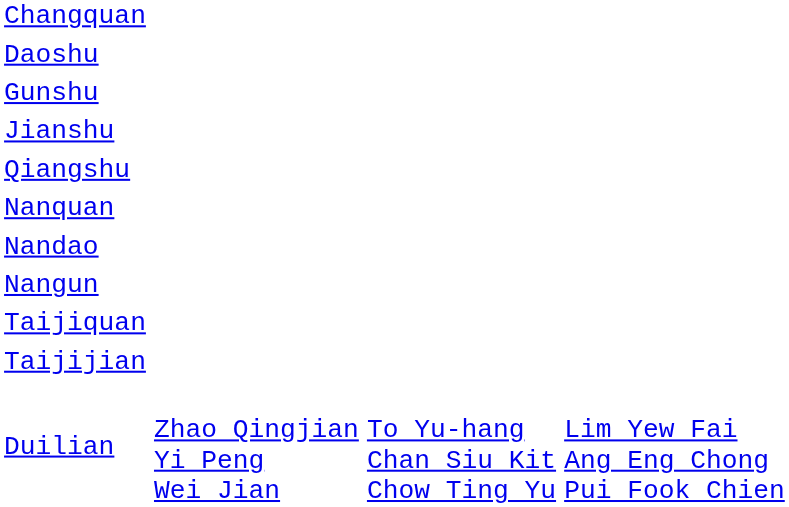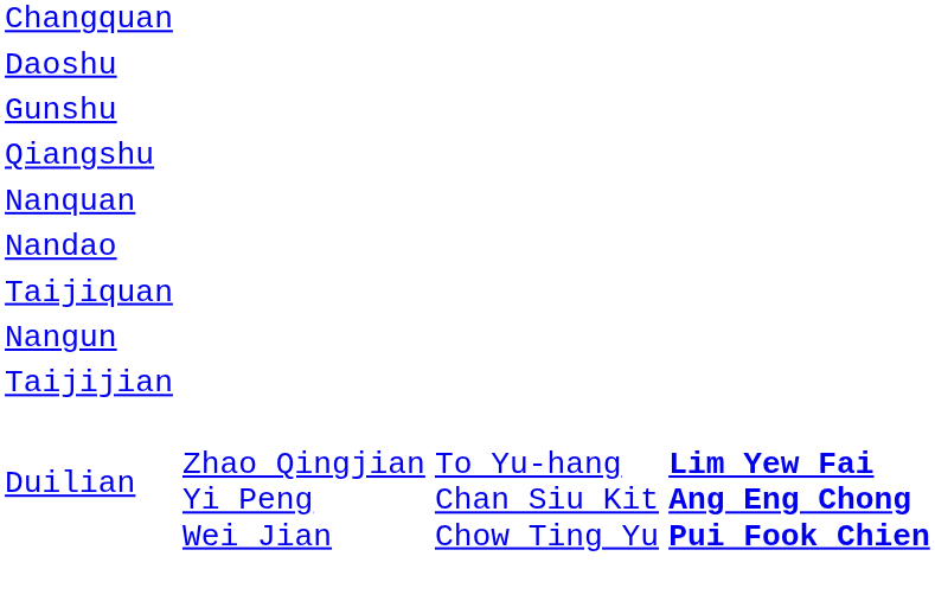 <table>
 <tr>
 <td><a href='#'>Changquan</a></td>
 <td></td>
 <td></td>
 <td></td>
 </tr>
 <tr>
 <td><a href='#'>Daoshu</a></td>
 <td></td>
 <td></td>
 <td></td>
 </tr>
 <tr>
 <td><a href='#'>Gunshu</a></td>
-<td></td>
-<td></td>
-<td></td>
-</tr>
-<tr>
-<td><a href='#'>Jianshu</a></td>
 <td></td>
 <td></td>
 <td></td>
 </tr>
 <tr>
 <td><a href='#'>Qiangshu</a></td>
 <td></td>
 <td></td>
 <td></td>
 </tr>
 <tr>
 <td><a href='#'>Nanquan</a></td>
 <td></td>
 <td></td>
 <td></td>
 </tr>
 <tr>
 <td><a href='#'>Nandao</a></td>
 <td></td>
 <td></td>
 <td></td>
 </tr>
 <tr>
-<td><a href='#'>Nangun</a></td>
+<td><a href='#'>Taijiquan</a></td>
 <td></td>
 <td></td>
 <td></td>
 </tr>
 <tr>
-<td><a href='#'>Taijiquan</a></td>
+<td><a href='#'>Nangun</a></td>
 <td></td>
 <td></td>
 <td></td>
 </tr>
 <tr>
 <td><a href='#'>Taijijian</a></td>
 <td></td>
 <td></td>
 <td></td>
 </tr>
 <tr>
 <td><a href='#'>Duilian</a></td>
 <td><br><a href='#'>Zhao Qingjian</a><br><a href='#'>Yi Peng</a><br><a href='#'>Wei Jian</a></td>
 <td><br><a href='#'>To Yu-hang</a><br><a href='#'>Chan Siu Kit</a><br><a href='#'>Chow Ting Yu</a></td>
-<td><br><a href='#'>Lim Yew Fai</a><br><a href='#'>Ang Eng Chong</a><br><a href='#'>Pui Fook Chien</a></td>
+<td><strong><br><a href='#'>Lim Yew Fai</a><br><a href='#'>Ang Eng Chong</a><br><a href='#'>Pui Fook Chien</a></strong></td>
 </tr>
 </table>
